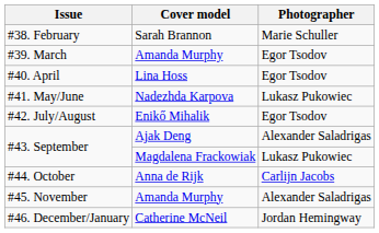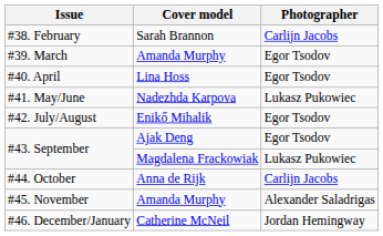 <table class="sortable wikitable">
 <tr>
 <th>Issue</th>
 <th>Cover model</th>
 <th>Photographer</th>
 </tr>
 <tr>
 <td>#38. February</td>
 <td>Sarah Brannon</td>
-<td>Marie Schuller</td>
+<td><a href='#'>Carlijn Jacobs</a></td>
 </tr>
 <tr>
 <td>#39. March</td>
 <td><a href='#'>Amanda Murphy</a></td>
 <td>Egor Tsodov</td>
 </tr>
 <tr>
 <td>#40. April</td>
 <td><a href='#'>Lina Hoss</a></td>
 <td>Egor Tsodov</td>
 </tr>
 <tr>
 <td>#41. May/June</td>
 <td><a href='#'>Nadezhda Karpova</a></td>
 <td>Lukasz Pukowiec</td>
 </tr>
 <tr>
 <td>#42. July/August</td>
 <td><a href='#'>Enikő Mihalik</a></td>
 <td>Egor Tsodov</td>
 </tr>
 <tr>
 <td rowspan=2>#43. September</td>
 <td><a href='#'>Ajak Deng</a></td>
-<td>Alexander Saladrigas</td>
+<td>Egor Tsodov</td>
 </tr>
 <tr>
 <td><a href='#'>Magdalena Frackowiak</a></td>
 <td>Lukasz Pukowiec</td>
 </tr>
 <tr>
 <td>#44. October</td>
 <td><a href='#'>Anna de Rijk</a></td>
 <td><a href='#'>Carlijn Jacobs</a></td>
 </tr>
 <tr>
 <td>#45. November</td>
 <td><a href='#'>Amanda Murphy</a></td>
 <td>Alexander Saladrigas</td>
 </tr>
 <tr>
 <td>#46. December/January</td>
 <td><a href='#'>Catherine McNeil</a></td>
 <td>Jordan Hemingway</td>
 </tr>
 </table>
